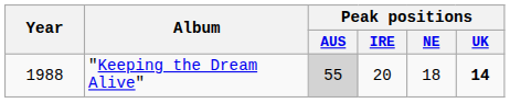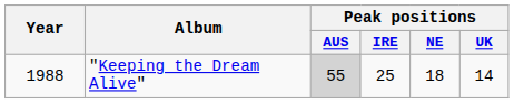 <table class="wikitable">
 <tr>
 <th align="center" rowspan="2" width="60">Year</th>
 <th align="center" rowspan="2" width="180">Album</th>
 <th align="center" colspan="4">Peak positions</th>
 </tr>
 <tr>
 <th scope="col" style="width:3em;font-size:90%;"><a href='#'>AUS</a><br></th>
 <th scope="col" style="width:3em;font-size:90%;"><a href='#'>IRE</a><br></th>
 <th scope="col" style="width:3em;font-size:90%;"><a href='#'>NE</a><br></th>
 <th scope="col" style="width:3em;font-size:90%;"><a href='#'>UK</a><br></th>
 </tr>
 <tr>
 <td align="center">1988</td>
 <td>"<a href='#'>Keeping the Dream Alive</a>"</td>
 <td align="center" style="background: lightgrey;">55</td>
-<td align="center">20</td>
+<td align="center">25</td>
 <td align="center">18</td>
-<td align="center"><strong>14</strong></td>
+<td align="center">14</td>
 </tr>
 </table>
